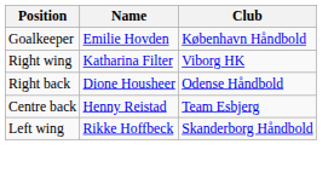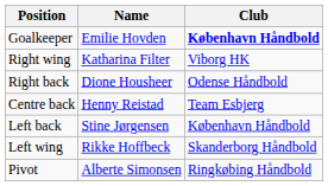 <table class="wikitable">
 <tr>
 <th>Position</th>
 <th>Name</th>
 <th>Club</th>
 </tr>
 <tr>
 <td>Goalkeeper</td>
 <td> <a href='#'>Emilie Hovden</a></td>
-<td><a href='#'>København Håndbold</a></td>
+<td><strong><a href='#'>København Håndbold</a></strong></td>
 </tr>
 <tr>
 <td>Right wing</td>
 <td> <a href='#'>Katharina Filter</a></td>
 <td><a href='#'>Viborg HK</a></td>
 </tr>
 <tr>
 <td>Right back</td>
 <td> <a href='#'>Dione Housheer</a></td>
 <td><a href='#'>Odense Håndbold</a></td>
 </tr>
 <tr>
 <td>Centre back</td>
 <td> <a href='#'>Henny Reistad</a></td>
 <td><a href='#'>Team Esbjerg</a></td>
 </tr>
 <tr>
+<td>Left back</td>
+<td> <a href='#'>Stine Jørgensen</a></td>
+<td><a href='#'>København Håndbold</a></td>
+</tr>
+<tr>
 <td>Left wing</td>
 <td> <a href='#'>Rikke Hoffbeck</a></td>
 <td><a href='#'>Skanderborg Håndbold</a></td>
 </tr>
+<tr>
+<td>Pivot</td>
+<td> <a href='#'>Alberte Simonsen</a></td>
+<td><a href='#'>Ringkøbing Håndbold</a></td>
+</tr>
 </table>
